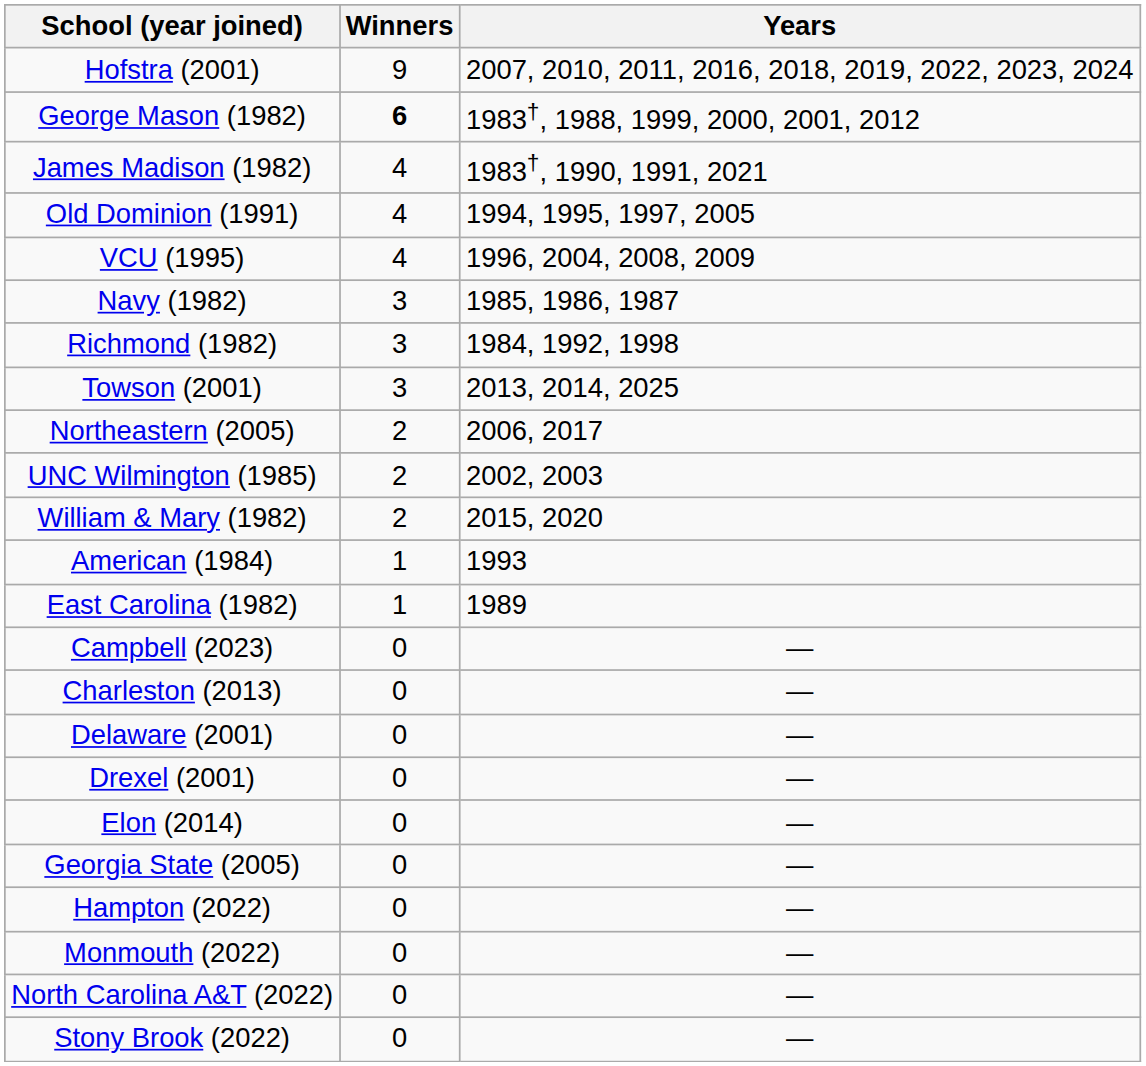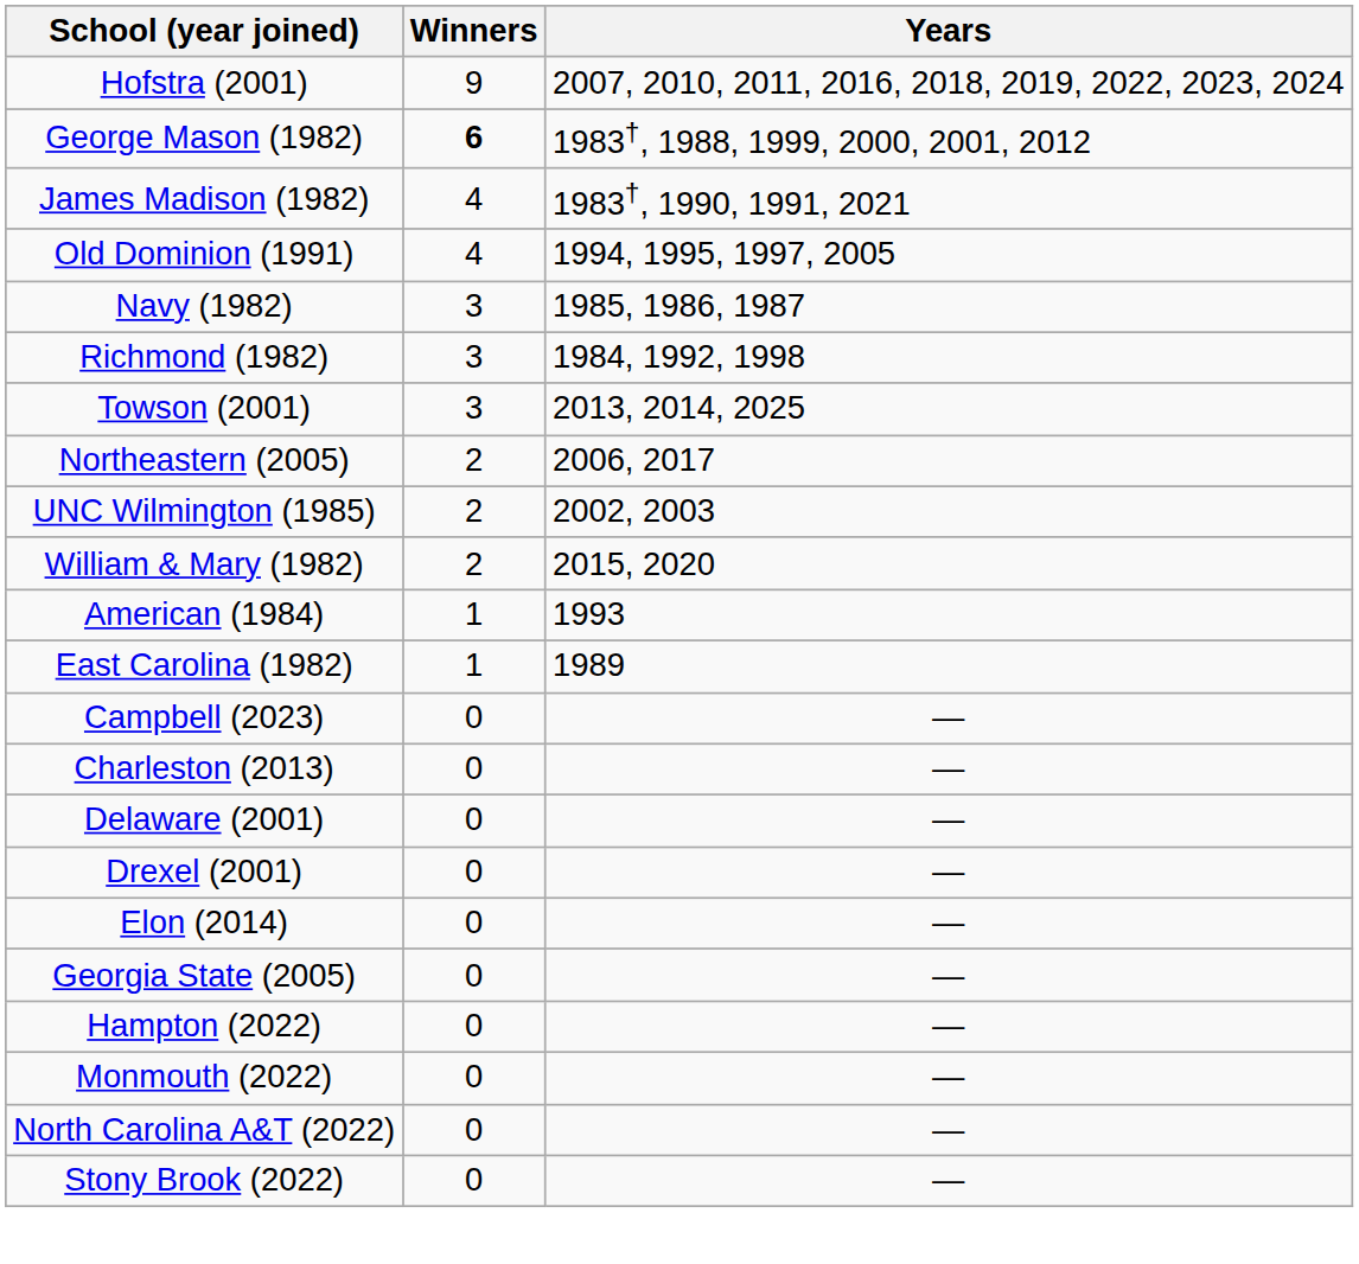 <table class="wikitable">
 <tr>
 <th>School (year joined)</th>
 <th>Winners</th>
 <th>Years</th>
 </tr>
 <tr align="center">
 <td><a href='#'>Hofstra</a> (2001)</td>
 <td>9</td>
 <td align="left">2007, 2010, 2011, 2016, 2018, 2019, 2022, 2023, 2024</td>
 </tr>
 <tr align="center">
 <td><a href='#'>George Mason</a> (1982)</td>
 <td><strong>6</strong></td>
 <td align="left">1983<sup>†</sup>, 1988, 1999, 2000, 2001, 2012</td>
 </tr>
 <tr align="center">
 <td><a href='#'>James Madison</a> (1982)</td>
 <td>4</td>
 <td align="left">1983<sup>†</sup>, 1990, 1991, 2021</td>
 </tr>
 <tr align="center">
 <td><a href='#'>Old Dominion</a> (1991)</td>
 <td>4</td>
 <td align="left">1994, 1995, 1997, 2005</td>
-</tr>
-<tr align="center">
-<td><a href='#'>VCU</a> (1995)</td>
-<td>4</td>
-<td align="left">1996, 2004, 2008, 2009</td>
 </tr>
 <tr align="center">
 <td><a href='#'>Navy</a> (1982)</td>
 <td>3</td>
 <td align="left">1985, 1986, 1987</td>
 </tr>
 <tr align="center">
 <td><a href='#'>Richmond</a> (1982)</td>
 <td>3</td>
 <td align="left">1984, 1992, 1998</td>
 </tr>
 <tr align="center">
 <td><a href='#'>Towson</a> (2001)</td>
 <td>3</td>
 <td align="left">2013, 2014, 2025</td>
 </tr>
 <tr align="center">
 <td><a href='#'>Northeastern</a> (2005)</td>
 <td>2</td>
 <td align="left">2006, 2017</td>
 </tr>
 <tr align="center">
 <td><a href='#'>UNC Wilmington</a> (1985)</td>
 <td>2</td>
 <td align="left">2002, 2003</td>
 </tr>
 <tr align="center">
 <td><a href='#'>William & Mary</a> (1982)</td>
 <td>2</td>
 <td align="left">2015, 2020</td>
 </tr>
 <tr align="center">
 <td><a href='#'>American</a> (1984)</td>
 <td>1</td>
 <td align="left">1993</td>
 </tr>
 <tr align="center">
 <td><a href='#'>East Carolina</a> (1982)</td>
 <td>1</td>
 <td align="left">1989</td>
 </tr>
 <tr align="center">
 <td><a href='#'>Campbell</a> (2023)</td>
 <td>0</td>
 <td>—</td>
 </tr>
 <tr align="center">
 <td><a href='#'>Charleston</a> (2013)</td>
 <td>0</td>
 <td>—</td>
 </tr>
 <tr align="center">
 <td><a href='#'>Delaware</a> (2001)</td>
 <td>0</td>
 <td>—</td>
 </tr>
 <tr align="center">
 <td><a href='#'>Drexel</a> (2001)</td>
 <td>0</td>
 <td>—</td>
 </tr>
 <tr align="center">
 <td><a href='#'>Elon</a> (2014)</td>
 <td>0</td>
 <td>—</td>
 </tr>
 <tr align="center">
 <td><a href='#'>Georgia State</a> (2005)</td>
 <td>0</td>
 <td>—</td>
 </tr>
 <tr align="center">
 <td><a href='#'>Hampton</a> (2022)</td>
 <td>0</td>
 <td>—</td>
 </tr>
 <tr align="center">
 <td><a href='#'>Monmouth</a> (2022)</td>
 <td>0</td>
 <td>—</td>
 </tr>
 <tr align="center">
 <td><a href='#'>North Carolina A&T</a> (2022)</td>
 <td>0</td>
 <td>—</td>
 </tr>
 <tr align="center">
 <td><a href='#'>Stony Brook</a> (2022)</td>
 <td>0</td>
 <td>—</td>
 </tr>
 </table>
